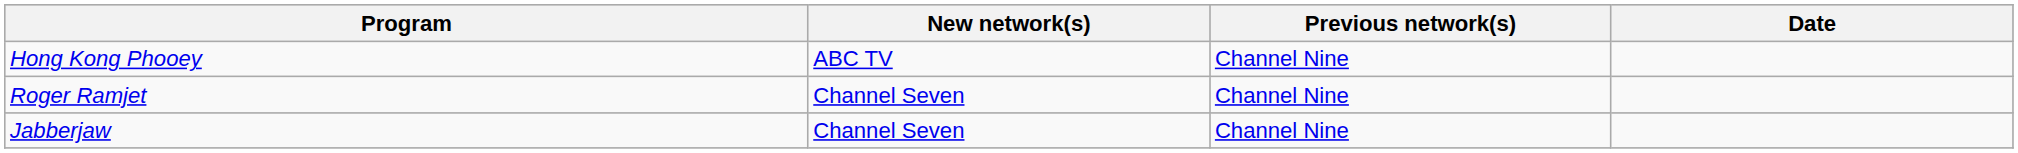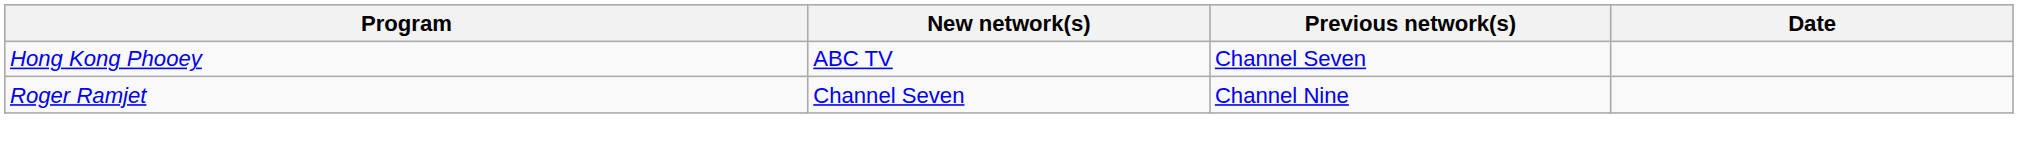 <table class="wikitable sortable" width="100%" style="font-size:87%;">
 <tr bgcolor="#efefef">
 <th width=40%>Program</th>
 <th width=20%>New network(s)</th>
 <th width=20%>Previous network(s)</th>
 <th width=20%>Date</th>
 </tr>
 <tr>
 <td> <em><a href='#'>Hong Kong Phooey</a></em></td>
 <td><a href='#'>ABC TV</a></td>
-<td><a href='#'>Channel Nine</a></td>
+<td><a href='#'>Channel Seven</a></td>
 <td></td>
 </tr>
 <tr>
 <td> <em><a href='#'>Roger Ramjet</a></em></td>
 <td><a href='#'>Channel Seven</a></td>
 <td><a href='#'>Channel Nine</a></td>
 <td></td>
 </tr>
-<tr>
-<td> <em><a href='#'>Jabberjaw</a></em></td>
-<td><a href='#'>Channel Seven</a></td>
-<td><a href='#'>Channel Nine</a></td>
-<td></td>
-</tr>
 </table>
